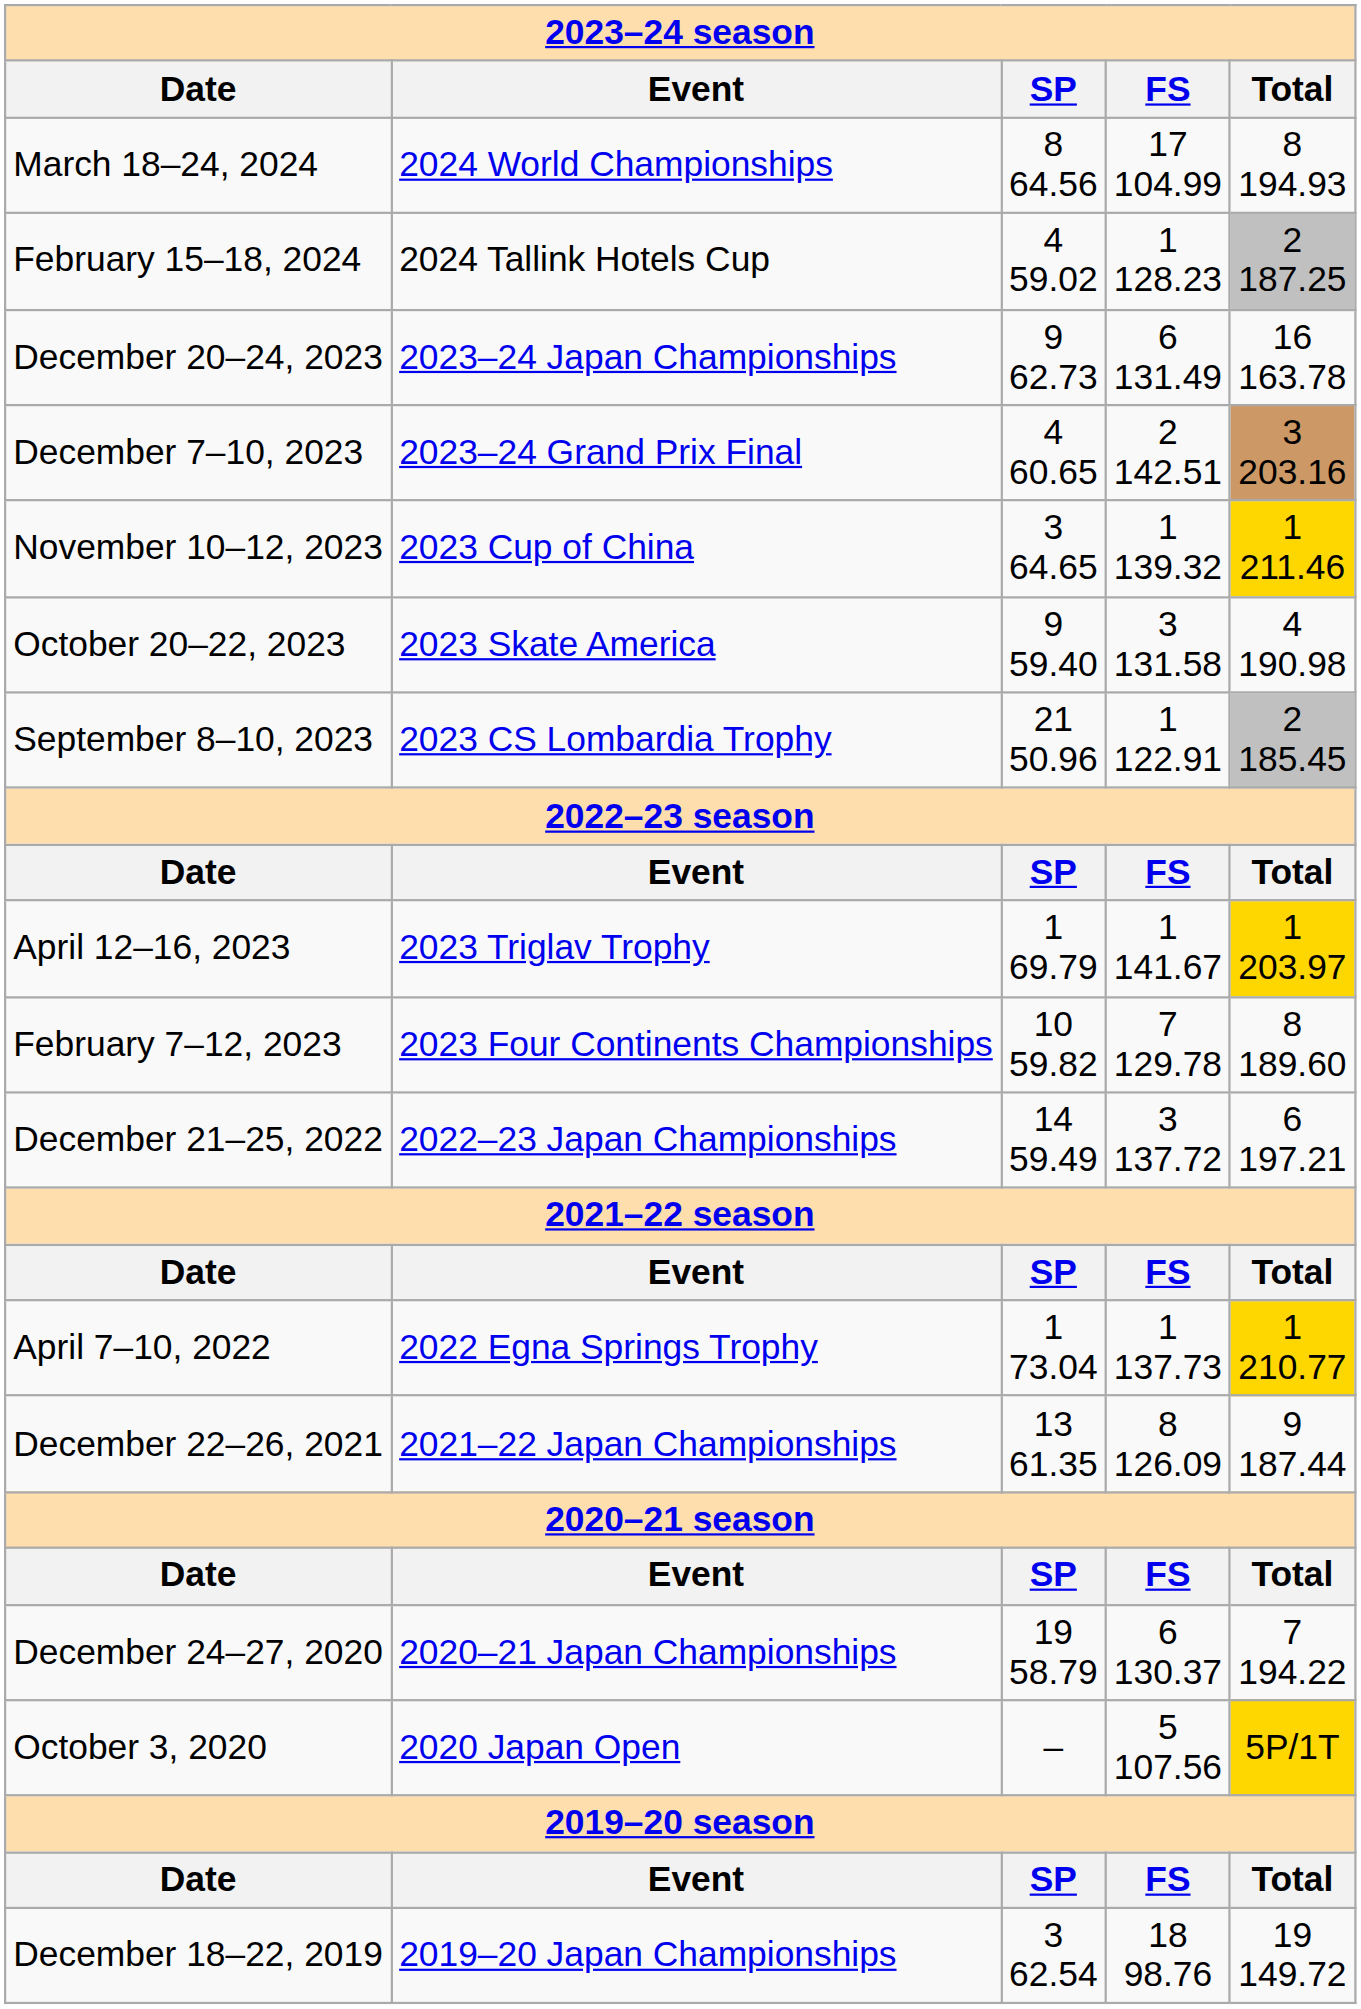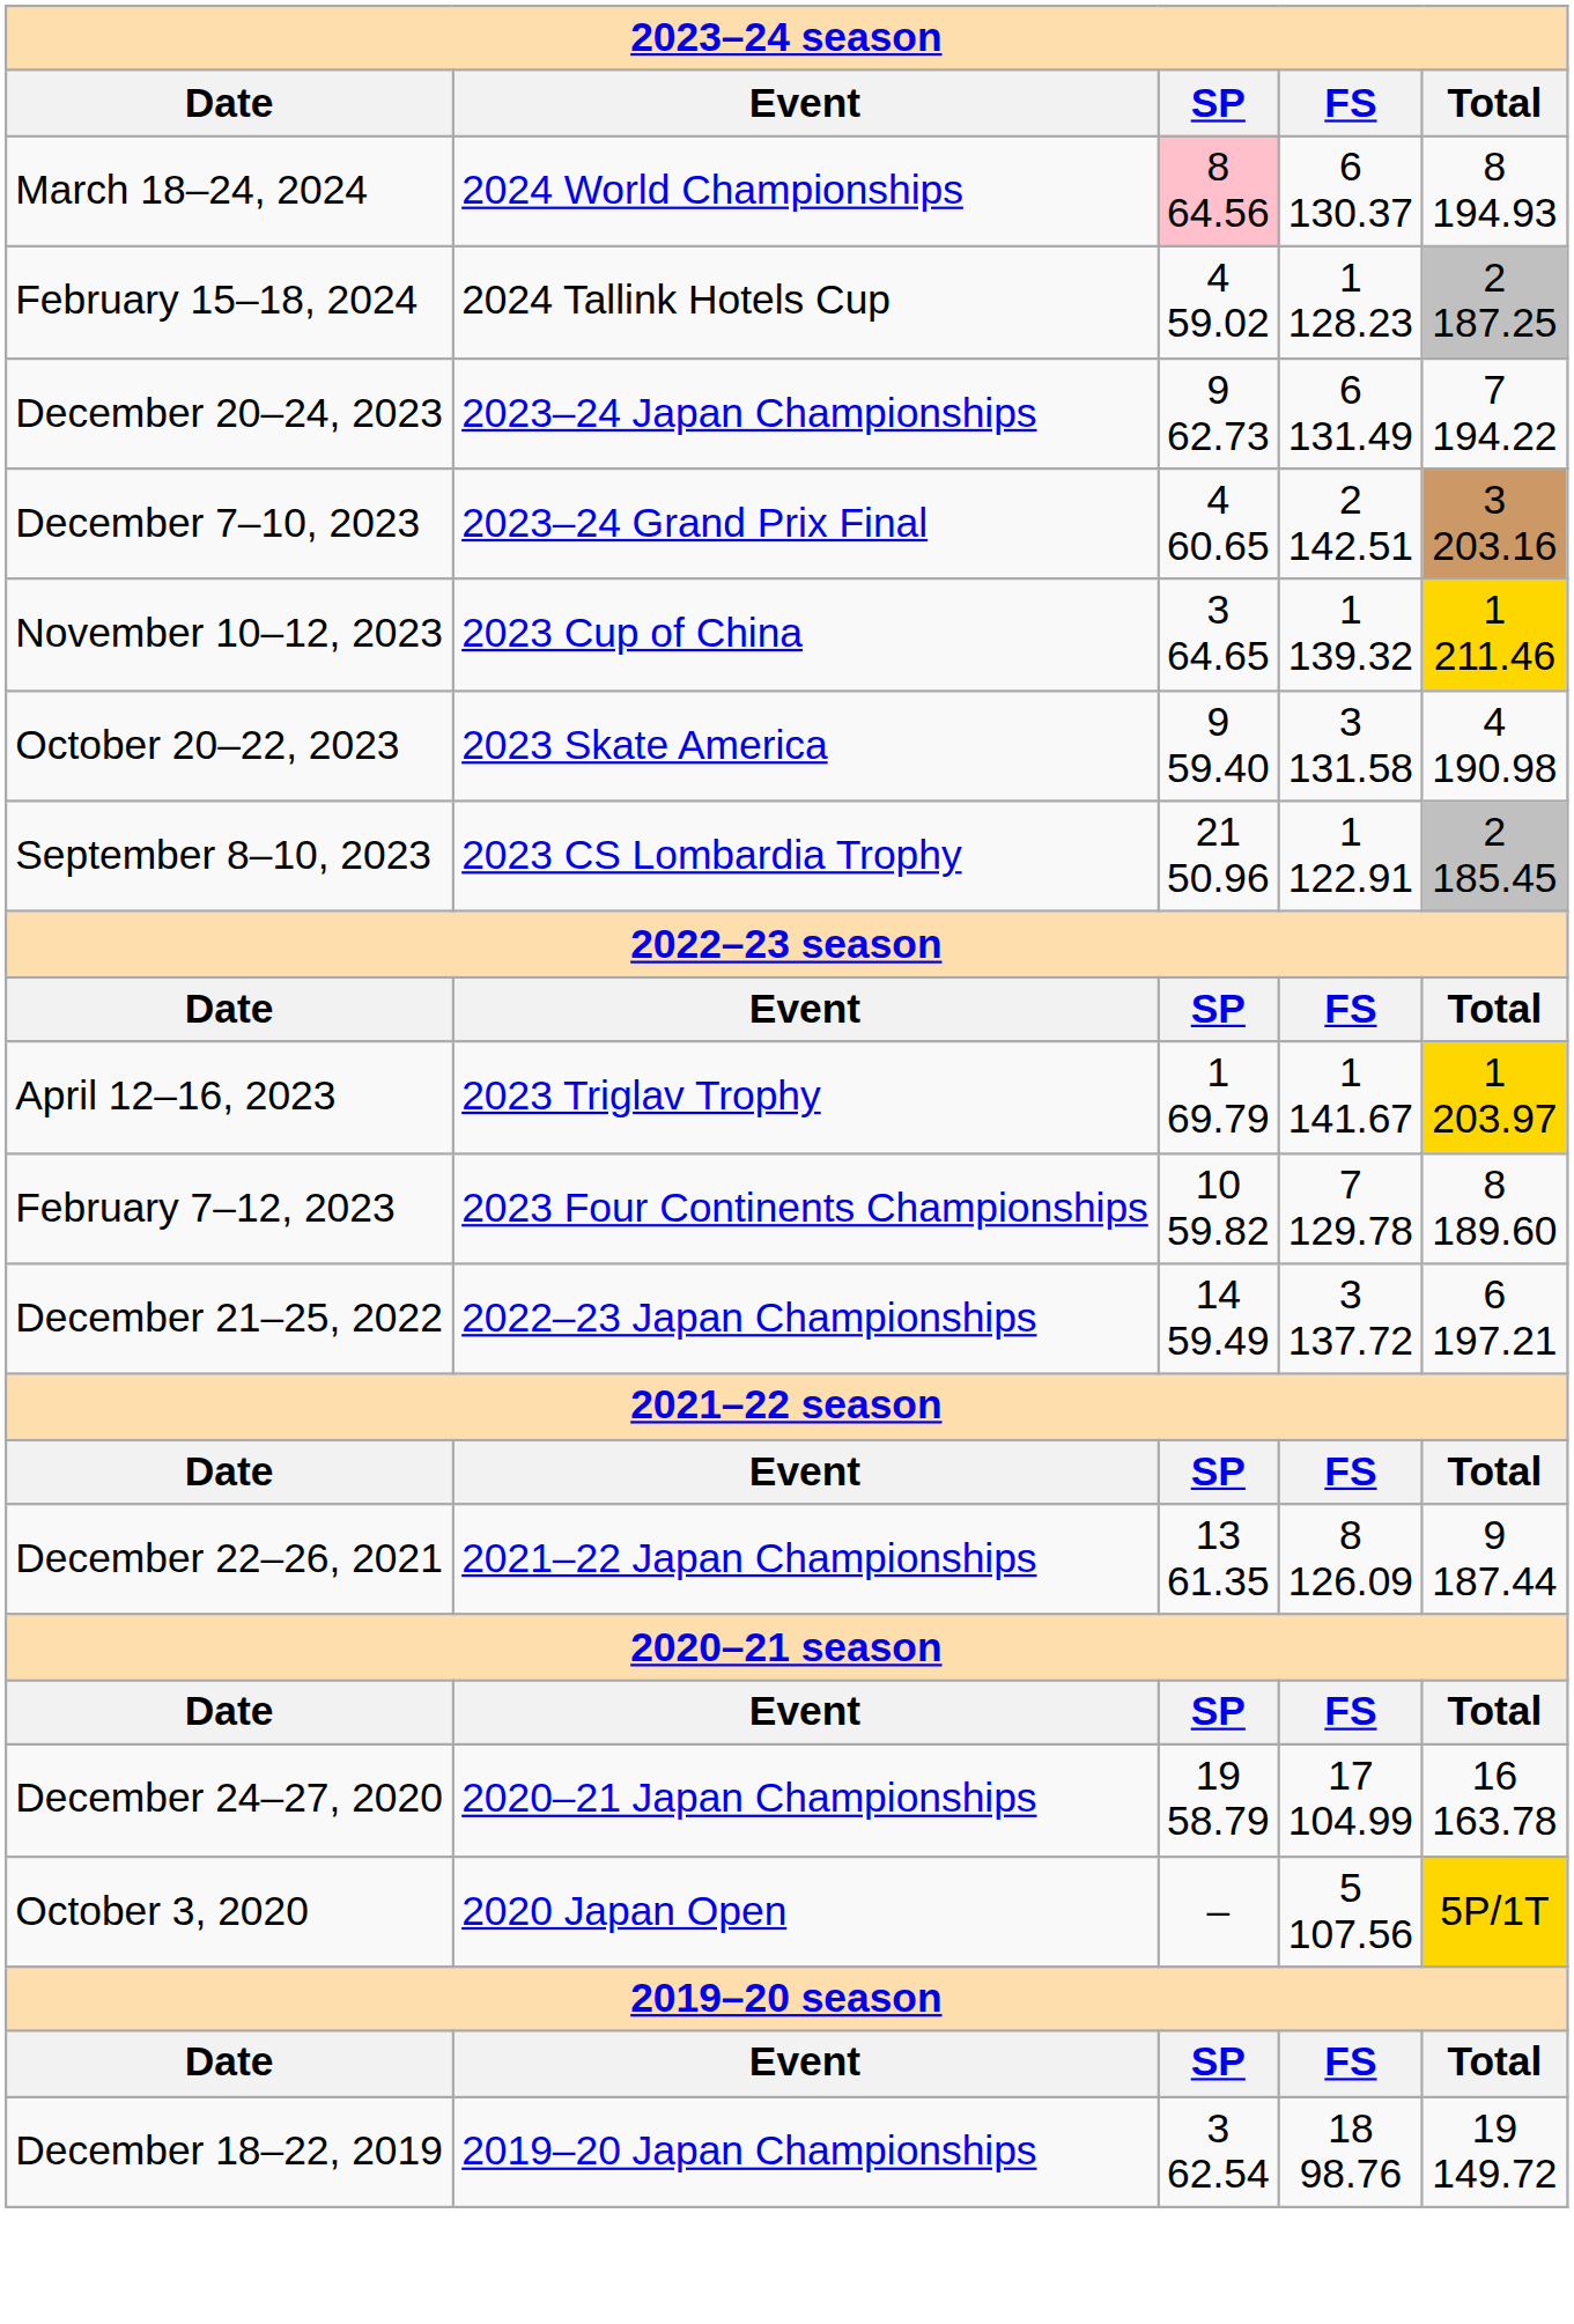 <table class="wikitable">
 <tr>
 <th style="background-color: #ffdead; " colspan=5 align=center><a href='#'><strong>2023–24 season</strong></a></th>
 </tr>
 <tr>
 <th>Date</th>
 <th>Event</th>
 <th><a href='#'>SP</a></th>
 <th><a href='#'>FS</a></th>
 <th>Total</th>
 </tr>
 <tr>
 <td>March 18–24, 2024</td>
 <td><a href='#'>2024 World Championships</a></td>
-<td align=center>8 <br> 64.56</td>
-<td align=center>17 <br> 104.99</td>
+<td align=center style="background: pink;">8 <br> 64.56</td>
+<td align=center>6 <br> 130.37</td>
 <td align=center>8 <br> 194.93</td>
 </tr>
 <tr>
 <td>February 15–18, 2024</td>
 <td>2024 Tallink Hotels Cup</td>
 <td align=center>4 <br> 59.02</td>
 <td align=center>1 <br> 128.23</td>
 <td align=center bgcolor=silver>2 <br> 187.25</td>
 </tr>
 <tr>
 <td>December 20–24, 2023</td>
 <td><a href='#'>2023–24 Japan Championships</a></td>
 <td align=center>9 <br> 62.73</td>
 <td align=center>6 <br> 131.49</td>
-<td align=center>16 <br> 163.78</td>
+<td align=center>7 <br> 194.22</td>
 </tr>
 <tr>
 <td>December 7–10, 2023</td>
 <td><a href='#'>2023–24 Grand Prix Final</a></td>
 <td align=center>4 <br> 60.65</td>
 <td align=center>2 <br> 142.51</td>
 <td style="text-align:center; background:#c96;">3 <br> 203.16</td>
 </tr>
 <tr>
 <td>November 10–12, 2023</td>
 <td><a href='#'>2023 Cup of China</a></td>
 <td align=center>3 <br> 64.65</td>
 <td align=center>1 <br> 139.32</td>
 <td align=center bgcolor=gold>1 <br> 211.46</td>
 </tr>
 <tr>
 <td>October 20–22, 2023</td>
 <td><a href='#'>2023 Skate America</a></td>
 <td align=center>9 <br> 59.40</td>
 <td align=center>3 <br> 131.58</td>
 <td align=center>4 <br> 190.98</td>
 </tr>
 <tr>
 <td>September 8–10, 2023</td>
 <td><a href='#'>2023 CS Lombardia Trophy</a></td>
 <td align=center>21 <br> 50.96</td>
 <td align=center>1 <br> 122.91</td>
 <td align=center bgcolor=Silver>2 <br> 185.45</td>
 </tr>
 <tr>
 <th style="background-color: #ffdead; " colspan=5 align=center><a href='#'><strong>2022–23 season</strong></a></th>
 </tr>
 <tr>
 <th>Date</th>
 <th>Event</th>
 <th><a href='#'>SP</a></th>
 <th><a href='#'>FS</a></th>
 <th>Total</th>
 </tr>
 <tr>
 <td>April 12–16, 2023</td>
 <td><a href='#'>2023 Triglav Trophy</a></td>
 <td align=center>1 <br> 69.79</td>
 <td align=center>1 <br> 141.67</td>
 <td align=center bgcolor=gold>1 <br> 203.97</td>
 </tr>
 <tr>
 <td>February 7–12, 2023</td>
 <td><a href='#'>2023 Four Continents Championships</a></td>
 <td align=center>10 <br> 59.82</td>
 <td align=center>7 <br> 129.78</td>
 <td align=center>8 <br> 189.60</td>
 </tr>
 <tr>
 <td>December 21–25, 2022</td>
 <td><a href='#'>2022–23 Japan Championships</a></td>
 <td align=center>14 <br> 59.49</td>
 <td align=center>3 <br> 137.72</td>
 <td align=center>6 <br> 197.21</td>
 </tr>
 <tr>
 <th style="background-color: #ffdead; " colspan=5 align=center><a href='#'>2021–22 season</a></th>
 </tr>
 <tr>
 <th>Date</th>
 <th>Event</th>
 <th><a href='#'>SP</a></th>
 <th><a href='#'>FS</a></th>
 <th>Total</th>
 </tr>
 <tr>
-<td>April 7–10, 2022</td>
-<td><a href='#'>2022 Egna Springs Trophy</a></td>
-<td align=center>1 <br> 73.04</td>
-<td align=center>1 <br> 137.73</td>
-<td align=center bgcolor=gold>1 <br> 210.77</td>
-</tr>
-<tr>
 <td>December 22–26, 2021</td>
 <td><a href='#'>2021–22 Japan Championships</a></td>
 <td align=center>13 <br> 61.35</td>
 <td align=center>8 <br> 126.09</td>
 <td align=center>9 <br> 187.44</td>
 </tr>
 <tr>
 <th style="background-color: #ffdead; " colspan=5 align=center><a href='#'>2020–21 season</a></th>
 </tr>
 <tr>
 <th>Date</th>
 <th>Event</th>
 <th><a href='#'>SP</a></th>
 <th><a href='#'>FS</a></th>
 <th>Total</th>
 </tr>
 <tr>
 <td>December 24–27, 2020</td>
 <td><a href='#'>2020–21 Japan Championships</a></td>
 <td align=center>19 <br> 58.79</td>
-<td align=center>6 <br> 130.37</td>
-<td align=center>7 <br> 194.22</td>
+<td align=center>17 <br> 104.99</td>
+<td align=center>16 <br> 163.78</td>
 </tr>
 <tr>
 <td>October 3, 2020</td>
 <td><a href='#'>2020 Japan Open</a></td>
 <td align=center>–</td>
 <td align=center>5 <br> 107.56</td>
 <td align=center bgcolor=gold>5P/1T</td>
 </tr>
 <tr>
 <th style="background-color: #ffdead; " colspan=5 align=center><a href='#'>2019–20 season</a></th>
 </tr>
 <tr>
 <th>Date</th>
 <th>Event</th>
 <th><a href='#'>SP</a></th>
 <th><a href='#'>FS</a></th>
 <th>Total</th>
 </tr>
 <tr>
 <td>December 18–22, 2019</td>
 <td><a href='#'>2019–20 Japan Championships</a></td>
 <td align=center>3 <br> 62.54</td>
 <td align=center>18 <br> 98.76</td>
 <td align=center>19 <br> 149.72</td>
 </tr>
 </table>
